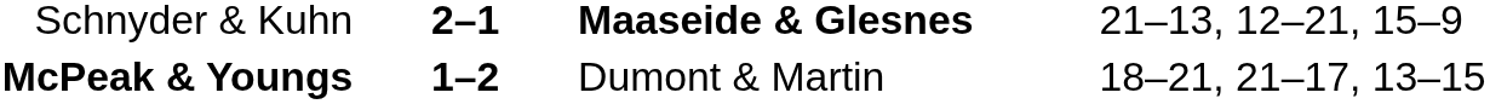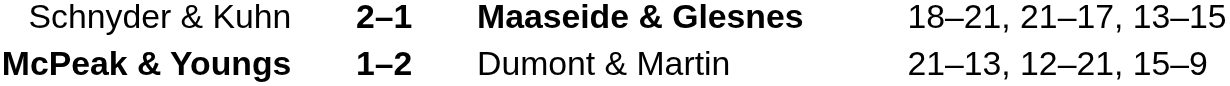 <table>
 <tr>
 <th width=200></th>
 <th width=80></th>
 <th width=200></th>
 <th width=220></th>
 </tr>
 <tr>
 <td align=right>Schnyder & Kuhn</td>
 <td align=center><strong>2–1</strong></td>
 <td align=left><strong>Maaseide & Glesnes</strong></td>
-<td>21–13, 12–21, 15–9</td>
+<td>18–21, 21–17, 13–15</td>
 </tr>
 <tr>
 <td align=right><strong>McPeak & Youngs</strong></td>
 <td align=center><strong>1–2</strong></td>
 <td align=left>Dumont & Martin</td>
-<td>18–21, 21–17, 13–15</td>
+<td>21–13, 12–21, 15–9</td>
 </tr>
 </table>
